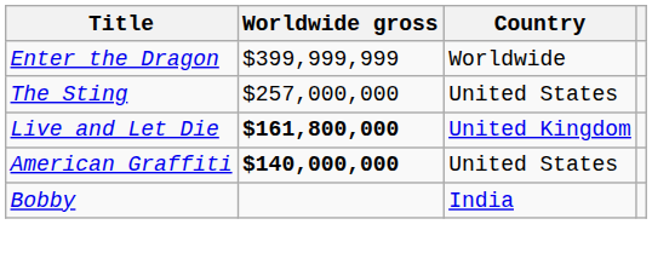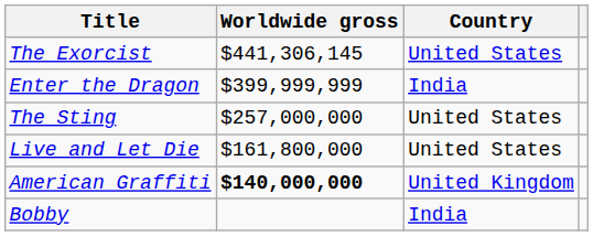 <table class="wikitable sortable" style="margin:auto; margin:auto;">
 <tr>
 <th>Title</th>
 <th>Worldwide gross</th>
 <th>Country</th>
 <th></th>
 </tr>
 <tr>
+<td><em><a href='#'>The Exorcist</a></em></td>
+<td>$441,306,145</td>
+<td><a href='#'>United States</a></td>
+<td></td>
+</tr>
+<tr>
 <td><em><a href='#'>Enter the Dragon</a></em></td>
 <td>$399,999,999</td>
-<td>Worldwide</td>
+<td><a href='#'>India</a></td>
 <td></td>
 </tr>
 <tr>
 <td><em><a href='#'>The Sting</a></em></td>
 <td>$257,000,000</td>
 <td>United States</td>
 <td></td>
 </tr>
 <tr>
 <td><em><a href='#'>Live and Let Die</a></em></td>
-<td><strong>$161,800,000</strong></td>
-<td><a href='#'>United Kingdom</a></td>
+<td>$161,800,000</td>
+<td>United States</td>
 <td></td>
 </tr>
 <tr>
 <td><em><a href='#'>American Graffiti</a></em></td>
 <td><strong>$140,000,000</strong></td>
-<td>United States</td>
+<td><a href='#'>United Kingdom</a></td>
 <td></td>
 </tr>
 <tr>
 <td><em><a href='#'>Bobby</a></em></td>
 <td></td>
 <td><a href='#'>India</a></td>
 <td></td>
 </tr>
 </table>
